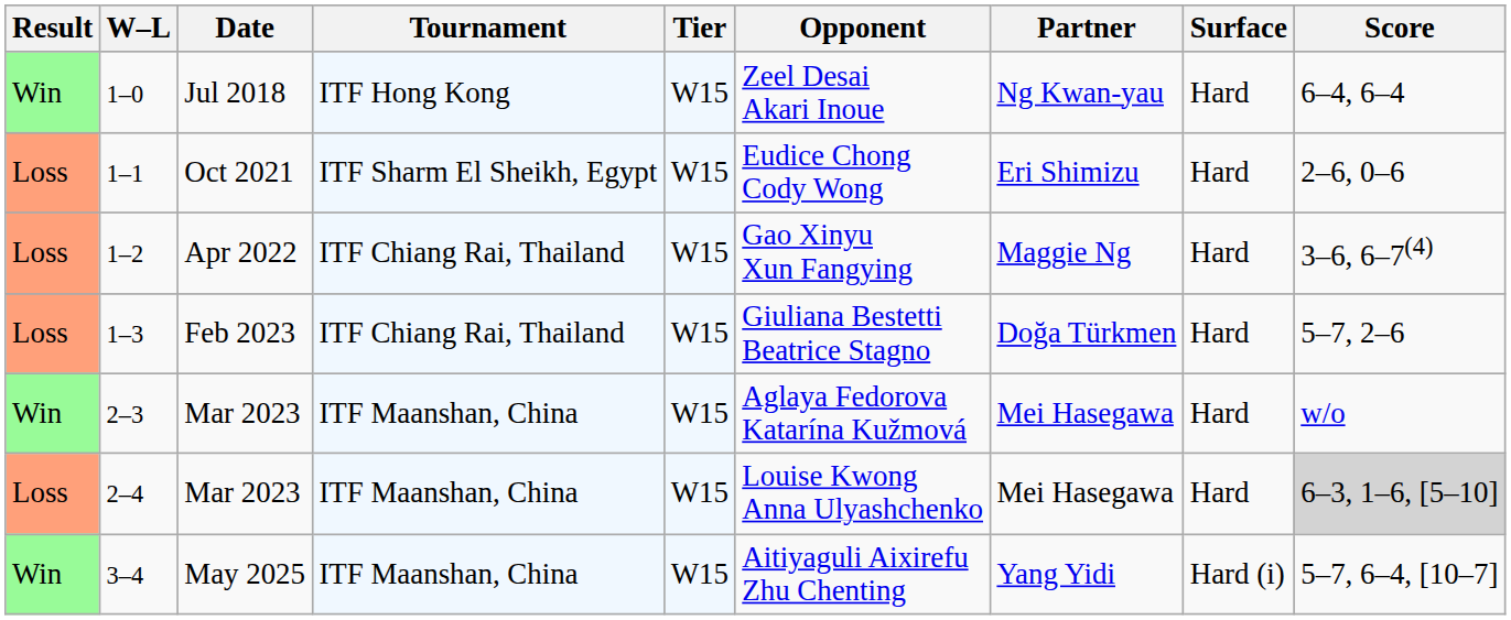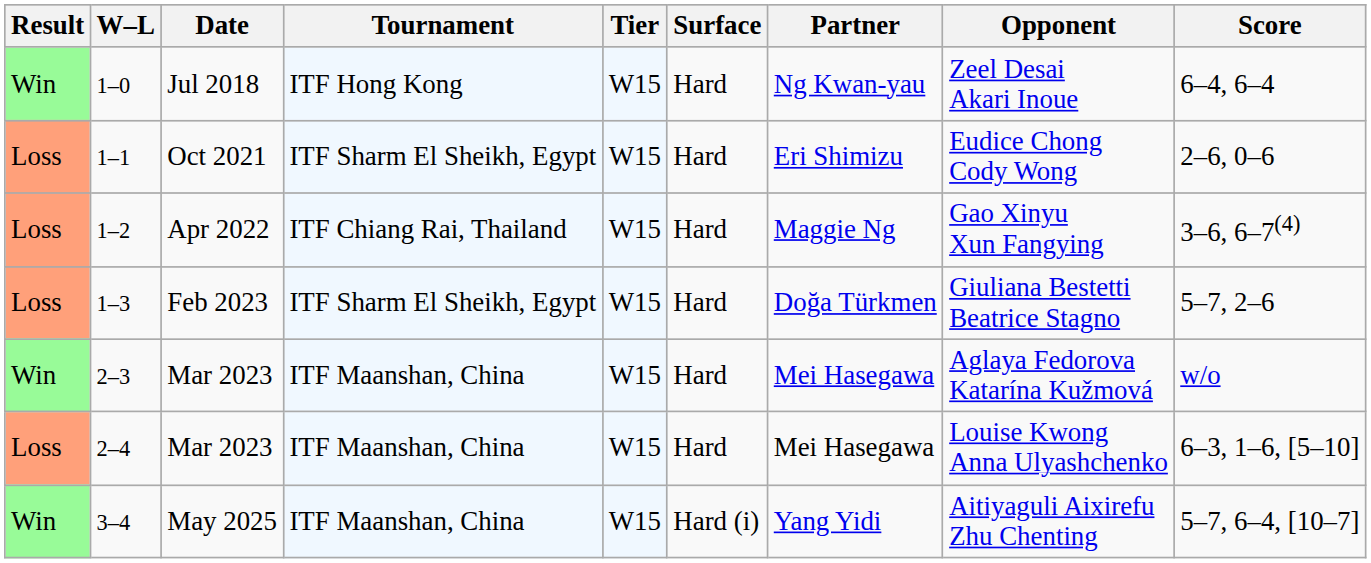 <table class="sortable wikitable">
 <tr>
 <th>Result</th>
 <th class="unsortable">W–L</th>
 <th>Date</th>
 <th>Tournament</th>
 <th>Tier</th>
+<th>Surface</th>
+<th>Partner</th>
 <th>Opponent</th>
-<th>Partner</th>
-<th>Surface</th>
 <th class="unsortable">Score</th>
 </tr>
 <tr>
 <td style="background:#98fb98;">Win</td>
 <td><small>1–0</small></td>
 <td>Jul 2018</td>
 <td style="background:#f0f8ff;">ITF Hong Kong</td>
 <td style="background:#f0f8ff;">W15</td>
+<td>Hard</td>
+<td> <a href='#'>Ng Kwan-yau</a></td>
 <td> <a href='#'>Zeel Desai</a> <br>  <a href='#'>Akari Inoue</a></td>
-<td> <a href='#'>Ng Kwan-yau</a></td>
-<td>Hard</td>
 <td>6–4, 6–4</td>
 </tr>
 <tr>
 <td style="background:#ffa07a;">Loss</td>
 <td><small>1–1</small></td>
 <td>Oct 2021</td>
 <td style="background:#f0f8ff;">ITF Sharm El Sheikh, Egypt</td>
 <td style="background:#f0f8ff;">W15</td>
+<td>Hard</td>
+<td> <a href='#'>Eri Shimizu</a></td>
 <td> <a href='#'>Eudice Chong</a> <br>  <a href='#'>Cody Wong</a></td>
-<td> <a href='#'>Eri Shimizu</a></td>
-<td>Hard</td>
 <td>2–6, 0–6</td>
 </tr>
 <tr>
 <td style="background:#ffa07a;">Loss</td>
 <td><small>1–2</small></td>
 <td>Apr 2022</td>
 <td style="background:#f0f8ff;">ITF Chiang Rai, Thailand</td>
 <td style="background:#f0f8ff;">W15</td>
+<td>Hard</td>
+<td> <a href='#'>Maggie Ng</a></td>
 <td> <a href='#'>Gao Xinyu</a> <br>  <a href='#'>Xun Fangying</a></td>
-<td> <a href='#'>Maggie Ng</a></td>
-<td>Hard</td>
 <td>3–6, 6–7<sup>(4)</sup></td>
 </tr>
 <tr>
 <td style="background:#ffa07a;">Loss</td>
 <td><small>1–3</small></td>
 <td>Feb 2023</td>
-<td style="background:#f0f8ff;">ITF Chiang Rai, Thailand</td>
+<td style="background:#f0f8ff;">ITF Sharm El Sheikh, Egypt</td>
 <td style="background:#f0f8ff;">W15</td>
+<td>Hard</td>
+<td> <a href='#'>Doğa Türkmen</a></td>
 <td> <a href='#'>Giuliana Bestetti</a> <br>  <a href='#'>Beatrice Stagno</a></td>
-<td> <a href='#'>Doğa Türkmen</a></td>
-<td>Hard</td>
 <td>5–7, 2–6</td>
 </tr>
 <tr>
 <td style="background:#98fb98;">Win</td>
 <td><small>2–3</small></td>
 <td>Mar 2023</td>
 <td style="background:#f0f8ff;">ITF Maanshan, China</td>
 <td style="background:#f0f8ff;">W15</td>
+<td>Hard</td>
+<td> <a href='#'>Mei Hasegawa</a></td>
 <td> <a href='#'>Aglaya Fedorova</a> <br>  <a href='#'>Katarína Kužmová</a></td>
-<td> <a href='#'>Mei Hasegawa</a></td>
-<td>Hard</td>
 <td><a href='#'>w/o</a></td>
 </tr>
 <tr>
 <td style="background:#ffa07a;">Loss</td>
 <td><small>2–4</small></td>
 <td>Mar 2023</td>
 <td style="background:#f0f8ff;">ITF Maanshan, China</td>
 <td style="background:#f0f8ff;">W15</td>
+<td>Hard</td>
+<td> Mei Hasegawa</td>
 <td> <a href='#'>Louise Kwong</a> <br>  <a href='#'>Anna Ulyashchenko</a></td>
-<td> Mei Hasegawa</td>
-<td>Hard</td>
-<td style="background: lightgrey;">6–3, 1–6, [5–10]</td>
+<td>6–3, 1–6, [5–10]</td>
 </tr>
 <tr>
 <td style="background:#98fb98;">Win</td>
 <td><small>3–4</small></td>
 <td>May 2025</td>
 <td style="background:#f0f8ff;">ITF Maanshan, China</td>
 <td style="background:#f0f8ff;">W15</td>
+<td>Hard (i)</td>
+<td> <a href='#'>Yang Yidi</a></td>
 <td> <a href='#'>Aitiyaguli Aixirefu</a> <br>  <a href='#'>Zhu Chenting</a></td>
-<td> <a href='#'>Yang Yidi</a></td>
-<td>Hard (i)</td>
 <td>5–7, 6–4, [10–7]</td>
 </tr>
 </table>
